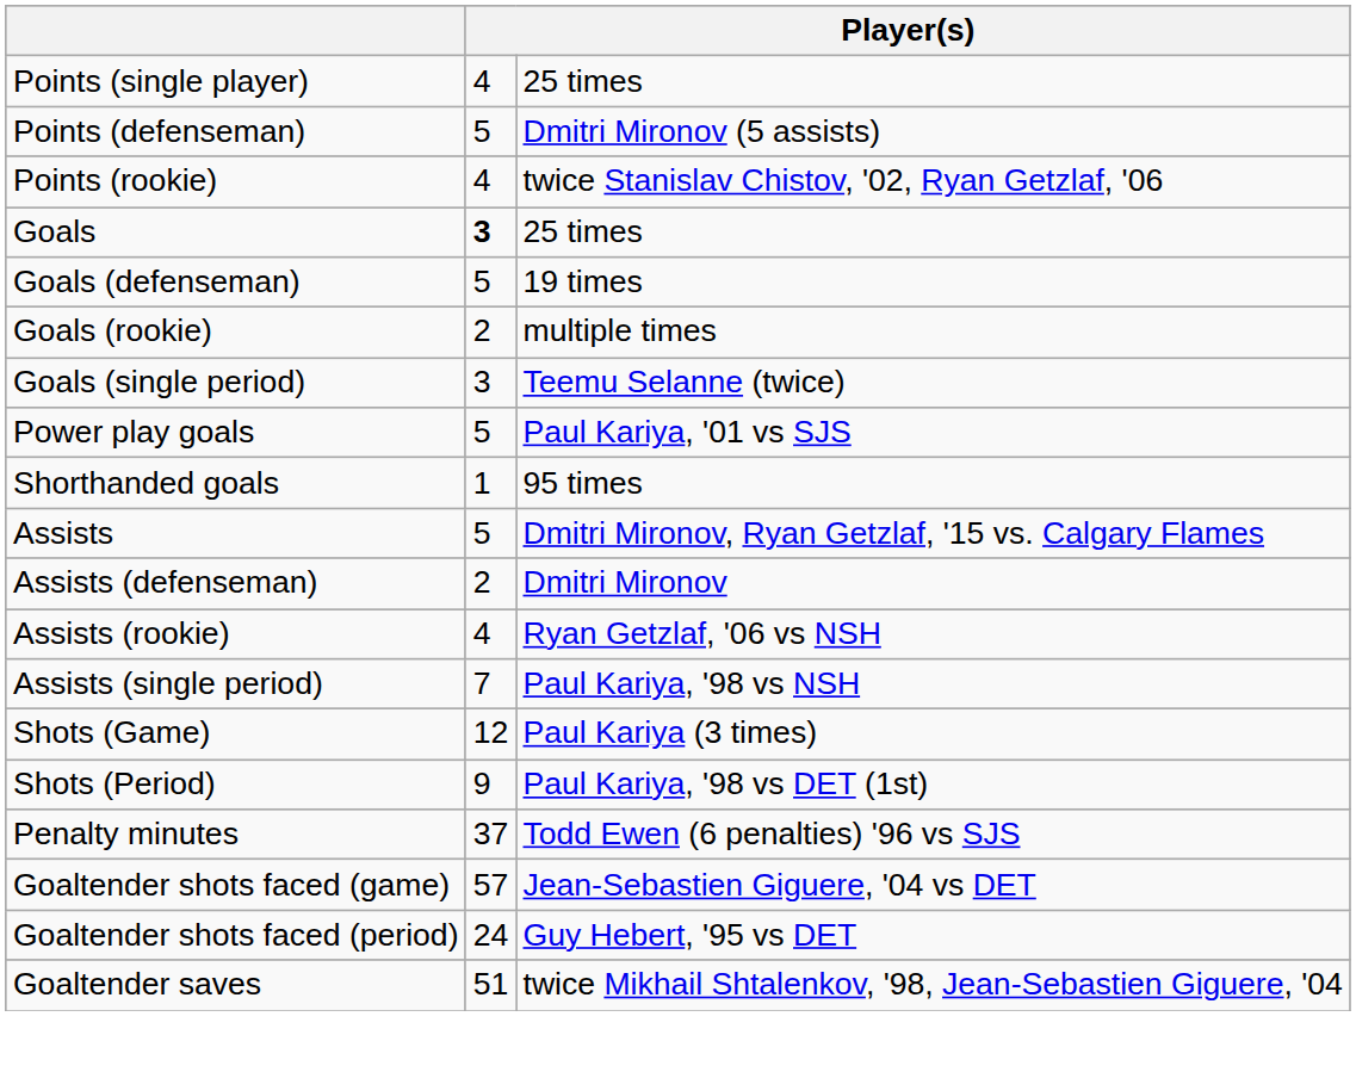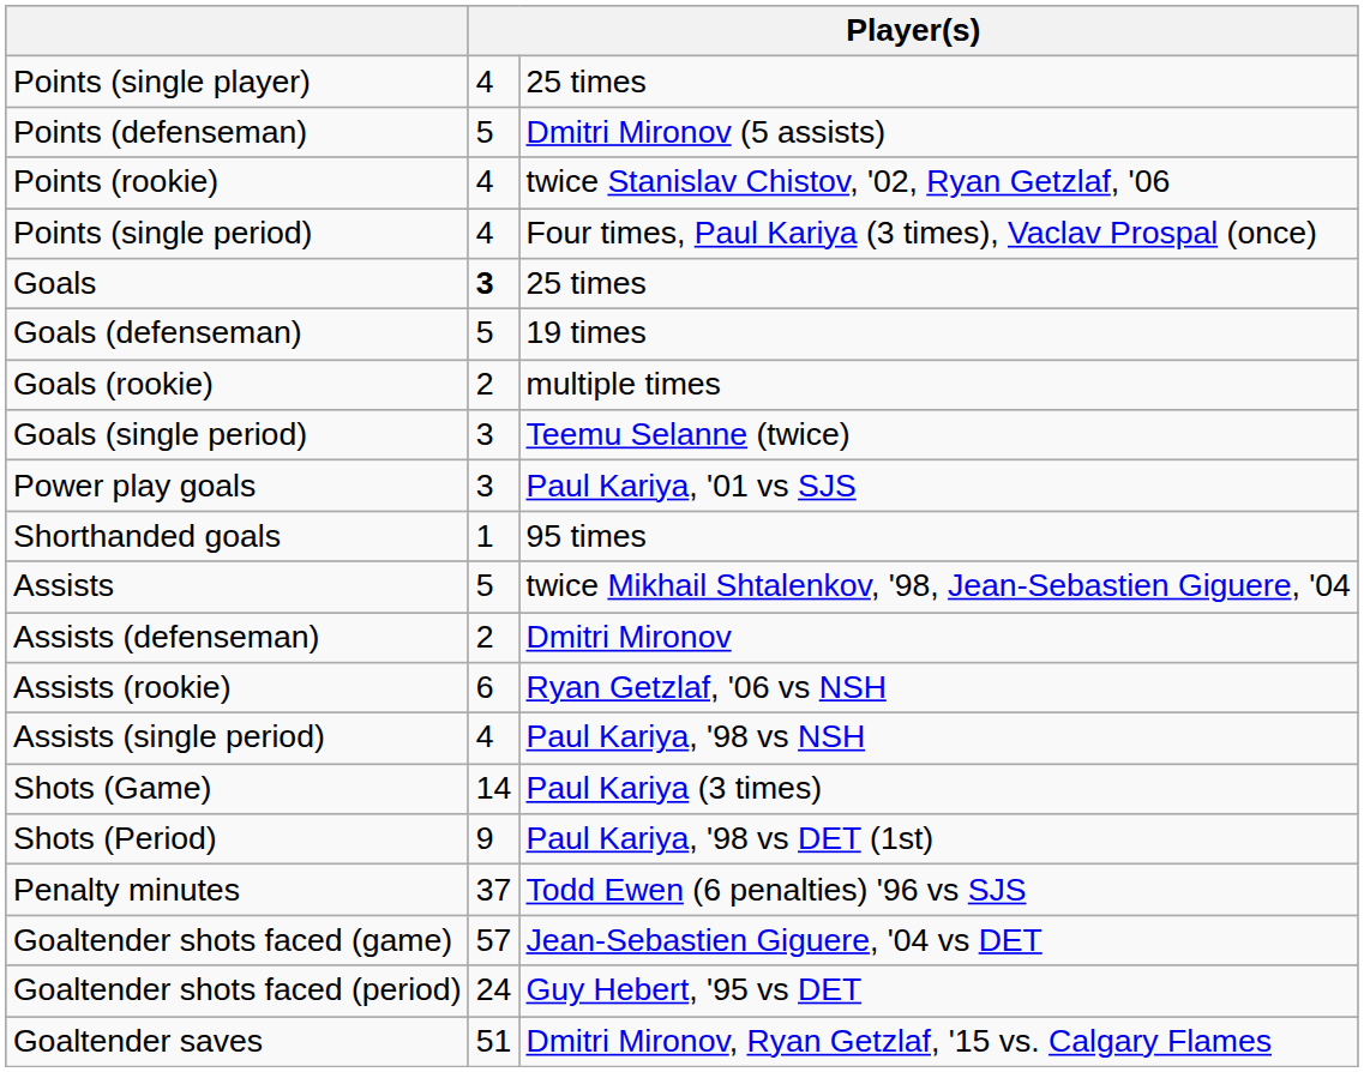 <table class="wikitable">
 <tr>
 <th></th>
 <th colspan="2">Player(s)</th>
 </tr>
 <tr>
 <td>Points (single player)</td>
 <td>4</td>
 <td>25 times</td>
 </tr>
 <tr>
 <td>Points (defenseman)</td>
 <td>5</td>
 <td><a href='#'>Dmitri Mironov</a> (5 assists)</td>
 </tr>
 <tr>
 <td>Points (rookie)</td>
 <td>4</td>
 <td>twice <a href='#'>Stanislav Chistov</a>, '02, <a href='#'>Ryan Getzlaf</a>, '06</td>
+</tr>
+<tr>
+<td>Points (single period)</td>
+<td>4</td>
+<td>Four times, <a href='#'>Paul Kariya</a> (3 times), <a href='#'>Vaclav Prospal</a> (once)</td>
 </tr>
 <tr>
 <td>Goals</td>
 <td><strong>3</strong></td>
 <td>25 times</td>
 </tr>
 <tr>
 <td>Goals (defenseman)</td>
 <td>5</td>
 <td>19 times</td>
 </tr>
 <tr>
 <td>Goals (rookie)</td>
 <td>2</td>
 <td>multiple times</td>
 </tr>
 <tr>
 <td>Goals (single period)</td>
 <td>3</td>
 <td><a href='#'>Teemu Selanne</a> (twice)</td>
 </tr>
 <tr>
 <td>Power play goals</td>
-<td>5</td>
+<td>3</td>
 <td><a href='#'>Paul Kariya</a>, '01 vs <a href='#'>SJS</a></td>
 </tr>
 <tr>
 <td>Shorthanded goals</td>
 <td>1</td>
 <td>95 times</td>
 </tr>
 <tr>
 <td>Assists</td>
 <td>5</td>
-<td><a href='#'>Dmitri Mironov</a>, <a href='#'>Ryan Getzlaf</a>, '15 vs. <a href='#'>Calgary Flames</a></td>
+<td>twice <a href='#'>Mikhail Shtalenkov</a>, '98, <a href='#'>Jean-Sebastien Giguere</a>, '04</td>
 </tr>
 <tr>
 <td>Assists (defenseman)</td>
 <td>2</td>
 <td><a href='#'>Dmitri Mironov</a></td>
 </tr>
 <tr>
 <td>Assists (rookie)</td>
-<td>4</td>
+<td>6</td>
 <td><a href='#'>Ryan Getzlaf</a>, '06 vs <a href='#'>NSH</a></td>
 </tr>
 <tr>
 <td>Assists (single period)</td>
-<td>7</td>
+<td>4</td>
 <td><a href='#'>Paul Kariya</a>, '98 vs <a href='#'>NSH</a></td>
 </tr>
 <tr>
 <td>Shots (Game)</td>
-<td>12</td>
+<td>14</td>
 <td><a href='#'>Paul Kariya</a> (3 times)</td>
 </tr>
 <tr>
 <td>Shots (Period)</td>
 <td>9</td>
 <td><a href='#'>Paul Kariya</a>, '98 vs <a href='#'>DET</a> (1st)</td>
 </tr>
 <tr>
 <td>Penalty minutes</td>
 <td>37</td>
 <td><a href='#'>Todd Ewen</a> (6 penalties) '96 vs <a href='#'>SJS</a></td>
 </tr>
 <tr>
 <td>Goaltender shots faced (game)</td>
 <td>57</td>
 <td><a href='#'>Jean-Sebastien Giguere</a>, '04 vs <a href='#'>DET</a></td>
 </tr>
 <tr>
 <td>Goaltender shots faced (period)</td>
 <td>24</td>
 <td><a href='#'>Guy Hebert</a>, '95 vs <a href='#'>DET</a></td>
 </tr>
 <tr>
 <td>Goaltender saves</td>
 <td>51</td>
-<td>twice <a href='#'>Mikhail Shtalenkov</a>, '98, <a href='#'>Jean-Sebastien Giguere</a>, '04</td>
+<td><a href='#'>Dmitri Mironov</a>, <a href='#'>Ryan Getzlaf</a>, '15 vs. <a href='#'>Calgary Flames</a></td>
 </tr>
 </table>
